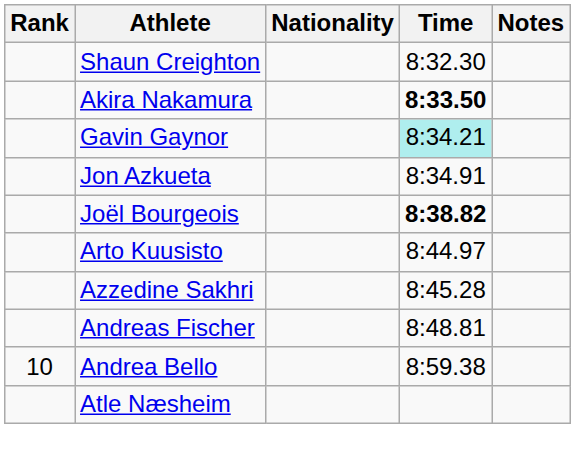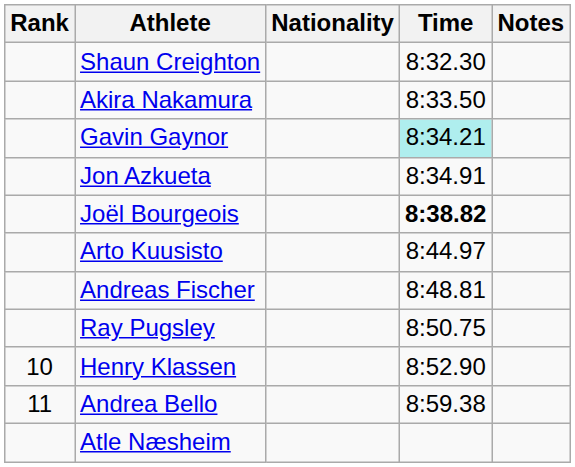 <table class="wikitable sortable" style="text-align:center">
 <tr>
 <th>Rank</th>
 <th>Athlete</th>
 <th>Nationality</th>
 <th>Time</th>
 <th>Notes</th>
 </tr>
 <tr>
 <td></td>
 <td align=left><a href='#'>Shaun Creighton</a></td>
 <td align=left></td>
 <td>8:32.30</td>
 <td></td>
 </tr>
 <tr>
 <td></td>
 <td align=left><a href='#'>Akira Nakamura</a></td>
 <td align=left></td>
-<td><strong>8:33.50</strong></td>
+<td>8:33.50</td>
 <td></td>
 </tr>
 <tr>
 <td></td>
 <td align=left><a href='#'>Gavin Gaynor</a></td>
 <td align=left></td>
 <td style="background: paleturquoise;">8:34.21</td>
 <td></td>
 </tr>
 <tr>
 <td></td>
 <td align=left><a href='#'>Jon Azkueta</a></td>
 <td align=left></td>
 <td>8:34.91</td>
 <td></td>
 </tr>
 <tr>
 <td></td>
 <td align=left><a href='#'>Joël Bourgeois</a></td>
 <td align=left></td>
 <td><strong>8:38.82</strong></td>
 <td></td>
 </tr>
 <tr>
 <td></td>
 <td align=left><a href='#'>Arto Kuusisto</a></td>
 <td align=left></td>
 <td>8:44.97</td>
 <td></td>
 </tr>
 <tr>
 <td></td>
-<td align=left><a href='#'>Azzedine Sakhri</a></td>
-<td align=left></td>
-<td>8:45.28</td>
-<td></td>
-</tr>
-<tr>
-<td></td>
 <td align=left><a href='#'>Andreas Fischer</a></td>
 <td align=left></td>
 <td>8:48.81</td>
 <td></td>
 </tr>
 <tr>
+<td></td>
+<td align=left><a href='#'>Ray Pugsley</a></td>
+<td align=left></td>
+<td>8:50.75</td>
+<td></td>
+</tr>
+<tr>
 <td>10</td>
+<td align=left><a href='#'>Henry Klassen</a></td>
+<td align=left></td>
+<td>8:52.90</td>
+<td></td>
+</tr>
+<tr>
+<td>11</td>
 <td align=left><a href='#'>Andrea Bello</a></td>
 <td align=left></td>
 <td>8:59.38</td>
 <td></td>
 </tr>
 <tr>
 <td></td>
 <td align=left><a href='#'>Atle Næsheim</a></td>
 <td align=left></td>
 <td></td>
 <td></td>
 </tr>
 </table>
